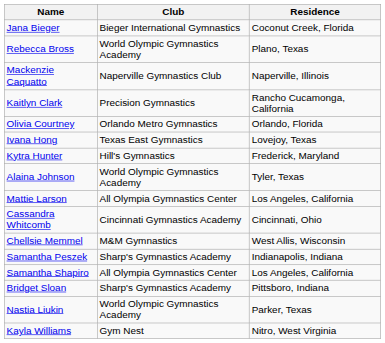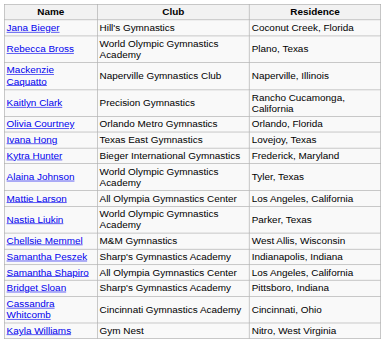 <table class="wikitable">
 <tr>
 <th>Name</th>
 <th>Club</th>
 <th>Residence</th>
 </tr>
 <tr>
 <td><a href='#'>Jana Bieger</a></td>
-<td>Bieger International Gymnastics</td>
+<td>Hill's Gymnastics</td>
 <td>Coconut Creek, Florida</td>
 </tr>
 <tr>
 <td><a href='#'>Rebecca Bross</a></td>
 <td>World Olympic Gymnastics Academy</td>
 <td>Plano, Texas</td>
 </tr>
 <tr>
 <td><a href='#'>Mackenzie Caquatto</a></td>
 <td>Naperville Gymnastics Club</td>
 <td>Naperville, Illinois</td>
 </tr>
 <tr>
 <td><a href='#'>Kaitlyn Clark</a></td>
 <td>Precision Gymnastics</td>
 <td>Rancho Cucamonga, California</td>
 </tr>
 <tr>
 <td><a href='#'>Olivia Courtney</a></td>
 <td>Orlando Metro Gymnastics</td>
 <td>Orlando, Florida</td>
 </tr>
 <tr>
 <td><a href='#'>Ivana Hong</a></td>
 <td>Texas East Gymnastics</td>
 <td>Lovejoy, Texas</td>
 </tr>
 <tr>
 <td><a href='#'>Kytra Hunter</a></td>
-<td>Hill's Gymnastics</td>
+<td>Bieger International Gymnastics</td>
 <td>Frederick, Maryland</td>
 </tr>
 <tr>
 <td><a href='#'>Alaina Johnson</a></td>
 <td>World Olympic Gymnastics Academy</td>
 <td>Tyler, Texas</td>
 </tr>
 <tr>
 <td><a href='#'>Mattie Larson</a></td>
 <td>All Olympia Gymnastics Center</td>
 <td>Los Angeles, California</td>
 </tr>
 <tr>
-<td><a href='#'>Cassandra Whitcomb</a></td>
-<td>Cincinnati Gymnastics Academy</td>
-<td>Cincinnati, Ohio</td>
+<td><a href='#'>Nastia Liukin</a></td>
+<td>World Olympic Gymnastics Academy</td>
+<td>Parker, Texas</td>
 </tr>
 <tr>
 <td><a href='#'>Chellsie Memmel</a></td>
 <td>M&M Gymnastics</td>
 <td>West Allis, Wisconsin</td>
 </tr>
 <tr>
 <td><a href='#'>Samantha Peszek</a></td>
 <td>Sharp's Gymnastics Academy</td>
 <td>Indianapolis, Indiana</td>
 </tr>
 <tr>
 <td><a href='#'>Samantha Shapiro</a></td>
 <td>All Olympia Gymnastics Center</td>
 <td>Los Angeles, California</td>
 </tr>
 <tr>
 <td><a href='#'>Bridget Sloan</a></td>
 <td>Sharp's Gymnastics Academy</td>
 <td>Pittsboro, Indiana</td>
 </tr>
 <tr>
-<td><a href='#'>Nastia Liukin</a></td>
-<td>World Olympic Gymnastics Academy</td>
-<td>Parker, Texas</td>
+<td><a href='#'>Cassandra Whitcomb</a></td>
+<td>Cincinnati Gymnastics Academy</td>
+<td>Cincinnati, Ohio</td>
 </tr>
 <tr>
 <td><a href='#'>Kayla Williams</a></td>
 <td>Gym Nest</td>
 <td>Nitro, West Virginia</td>
 </tr>
 </table>
